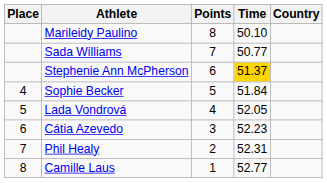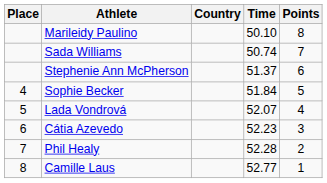 <table class="wikitable">
 <tr>
 <th>Place</th>
 <th>Athlete</th>
+<th>Country</th>
+<th>Time</th>
 <th>Points</th>
-<th>Time</th>
-<th>Country</th>
 </tr>
 <tr>
 <td align=center></td>
 <td><a href='#'>Marileidy Paulino</a></td>
+<td></td>
+<td>50.10</td>
 <td align=center>8</td>
-<td>50.10</td>
-<td></td>
 </tr>
 <tr>
 <td align=center></td>
 <td><a href='#'>Sada Williams</a></td>
+<td></td>
+<td>50.74</td>
 <td align=center>7</td>
-<td>50.77</td>
-<td></td>
 </tr>
 <tr>
 <td align=center></td>
 <td><a href='#'>Stephenie Ann McPherson</a></td>
+<td></td>
+<td>51.37</td>
 <td align=center>6</td>
-<td style="background: gold;">51.37</td>
-<td></td>
 </tr>
 <tr>
 <td align=center>4</td>
 <td><a href='#'>Sophie Becker</a></td>
+<td></td>
+<td>51.84</td>
 <td align=center>5</td>
-<td>51.84</td>
-<td></td>
 </tr>
 <tr>
 <td align=center>5</td>
 <td><a href='#'>Lada Vondrová</a></td>
+<td></td>
+<td>52.07</td>
 <td align=center>4</td>
-<td>52.05</td>
-<td></td>
 </tr>
 <tr>
 <td align=center>6</td>
 <td><a href='#'>Cátia Azevedo</a></td>
+<td></td>
+<td>52.23</td>
 <td align=center>3</td>
-<td>52.23</td>
-<td></td>
 </tr>
 <tr>
 <td align=center>7</td>
 <td><a href='#'>Phil Healy</a></td>
+<td></td>
+<td>52.28</td>
 <td align=center>2</td>
-<td>52.31</td>
-<td></td>
 </tr>
 <tr>
 <td align=center>8</td>
 <td><a href='#'>Camille Laus</a></td>
+<td></td>
+<td>52.77</td>
 <td align=center>1</td>
-<td>52.77</td>
-<td></td>
 </tr>
 </table>
